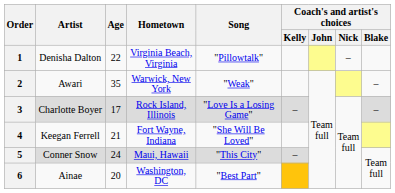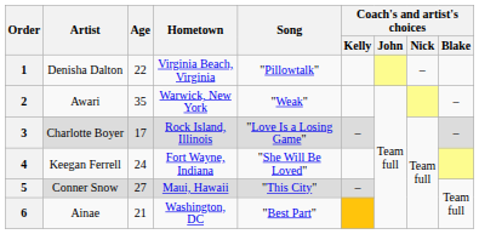 <table class="wikitable" style="text-align:center; line-height:17px; width:100%">
 <tr>
 <th scope="col" rowspan="2" style="width:04%;">Order</th>
 <th scope="col" rowspan="2" style="width:18%;">Artist</th>
 <th scope="col" rowspan="2" style="width:05%;">Age</th>
 <th scope="col" rowspan="2" style="width:18%;">Hometown</th>
 <th scope="col" rowspan="2" style="width:22%;">Song</th>
 <th scope="col" colspan="4" style="width:24%;">Coach's and artist's choices</th>
 </tr>
 <tr>
 <th stylw="width:06%;">Kelly</th>
 <th style="width:06%;">John</th>
 <th style="width:06%;">Nick</th>
 <th style="width:06%;">Blake</th>
 </tr>
 <tr>
 <th>1</th>
 <td>Denisha Dalton</td>
 <td>22</td>
 <td><a href='#'>Virginia Beach, Virginia</a></td>
 <td>"<a href='#'>Pillowtalk</a>"</td>
 <td><em></em></td>
 <td bgcolor="#fdfc8f"><em></em></td>
 <td>–</td>
 <td><em></em></td>
 </tr>
 <tr>
 <th scope="row">2</th>
 <td>Awari</td>
 <td>35</td>
 <td><a href='#'>Warwick, New York</a></td>
 <td>"<a href='#'>Weak</a>"</td>
 <td><em></em></td>
 <td rowspan="5">Team full</td>
 <td bgcolor="#fdfc8f"><em></em></td>
 <td>–</td>
 </tr>
 <tr>
 <th scope="row">3</th>
 <td style="background:#DCDCDC">Charlotte Boyer</td>
 <td style="background:#DCDCDC">17</td>
 <td style="background:#DCDCDC"><a href='#'>Rock Island, Illinois</a></td>
 <td style="background:#DCDCDC">"<a href='#'>Love Is a Losing Game</a>"</td>
 <td style="background:#DCDCDC">–</td>
 <td rowspan="4">Team full</td>
 <td style="background:#DCDCDC">–</td>
 </tr>
 <tr>
 <th scope="row">4</th>
 <td>Keegan Ferrell</td>
-<td>21</td>
+<td>24</td>
 <td><a href='#'>Fort Wayne, Indiana</a></td>
 <td>"<a href='#'>She Will Be Loved</a>"</td>
 <td><em></em></td>
 <td bgcolor="#fdfc8f"><em></em></td>
 </tr>
 <tr>
 <th scope="row">5</th>
 <td style="background:#DCDCDC">Conner Snow</td>
-<td style="background:#DCDCDC">24</td>
+<td style="background:#DCDCDC">27</td>
 <td style="background:#DCDCDC"><a href='#'>Maui, Hawaii</a></td>
 <td style="background:#DCDCDC">"<a href='#'>This City</a>"</td>
 <td style="background:#DCDCDC">–</td>
 <td rowspan="2">Team full</td>
 </tr>
 <tr>
 <th scope="row">6</th>
 <td>Ainae</td>
-<td>20</td>
+<td>21</td>
 <td><a href='#'>Washington, DC</a></td>
 <td>"<a href='#'>Best Part</a>"</td>
 <td bgcolor="#ffc40c"><em></em></td>
 </tr>
 </table>
